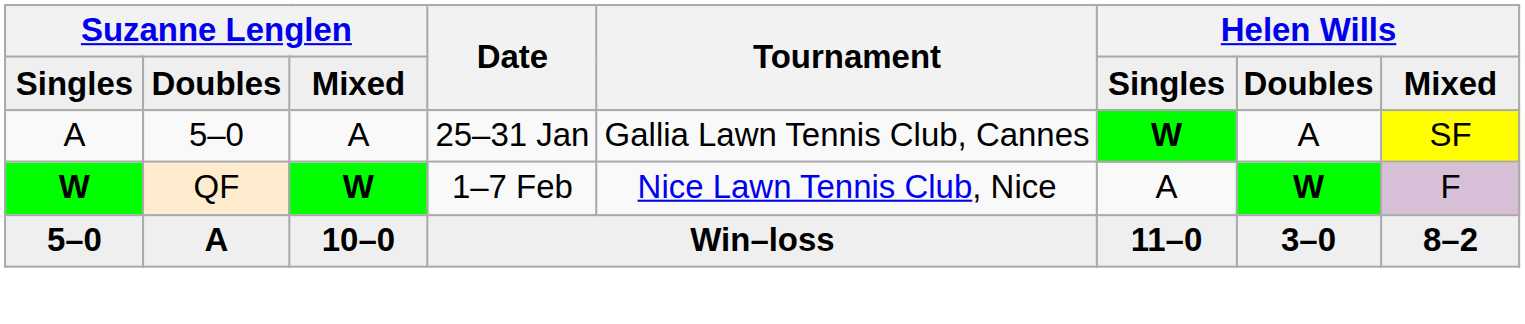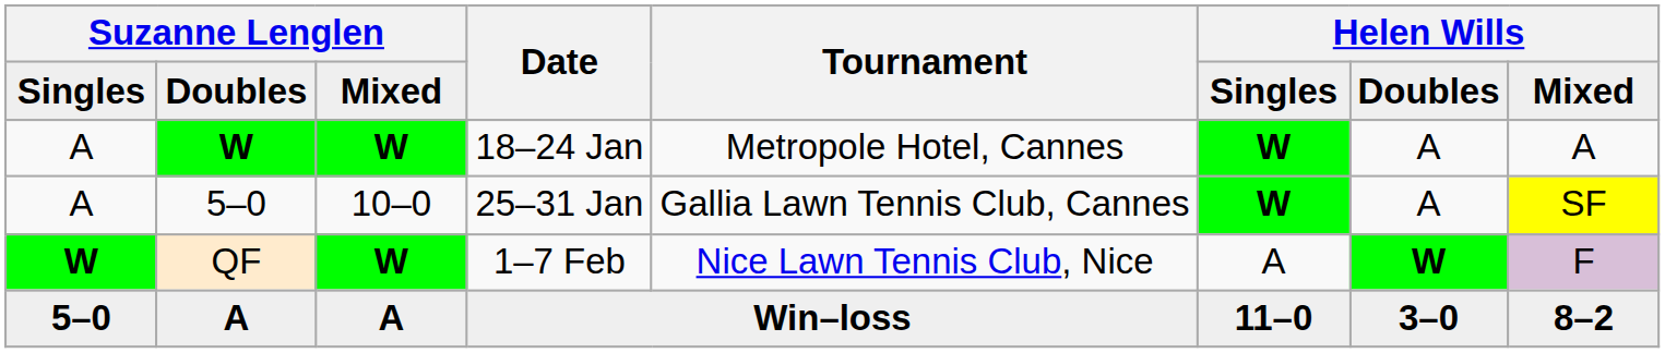 <table class="wikitable" style="text-align:center">
 <tr>
 <th colspan=3> <a href='#'>Suzanne Lenglen</a></th>
 <th rowspan=2>Date</th>
 <th rowspan=2>Tournament</th>
 <th colspan=3> <a href='#'>Helen Wills</a></th>
 </tr>
 <tr style="font-weight:bold; background:#efefef;">
 <td width=60>Singles</td>
 <td width=60>Doubles</td>
 <td width=60>Mixed</td>
 <td width=60>Singles</td>
 <td width=60>Doubles</td>
 <td width=60>Mixed</td>
 </tr>
 <tr>
 <td>A</td>
+<td bgcolor=lime><strong>W</strong></td>
+<td bgcolor=lime><strong>W</strong></td>
+<td>18–24 Jan</td>
+<td>Metropole Hotel, Cannes</td>
+<td bgcolor=lime><strong>W</strong></td>
+<td>A</td>
+<td>A</td>
+</tr>
+<tr>
+<td>A</td>
 <td>5–0</td>
-<td>A</td>
+<td>10–0</td>
 <td>25–31 Jan</td>
 <td>Gallia Lawn Tennis Club, Cannes</td>
 <td bgcolor=lime><strong>W</strong></td>
 <td>A</td>
 <td bgcolor=yellow>SF</td>
 </tr>
 <tr>
 <td bgcolor=lime><strong>W</strong></td>
 <td bgcolor=#ffebcd>QF</td>
 <td bgcolor=lime><strong>W</strong></td>
 <td>1–7 Feb</td>
 <td><a href='#'>Nice Lawn Tennis Club</a>, Nice</td>
 <td>A</td>
 <td bgcolor=lime><strong>W</strong></td>
 <td bgcolor=thistle>F</td>
 </tr>
 <tr style="font-weight:bold; background:#efefef;">
 <td>5–0</td>
 <td>A</td>
-<td>10–0</td>
+<td>A</td>
 <td colspan=2>Win–loss</td>
 <td>11–0</td>
 <td>3–0</td>
 <td>8–2</td>
 </tr>
 </table>
